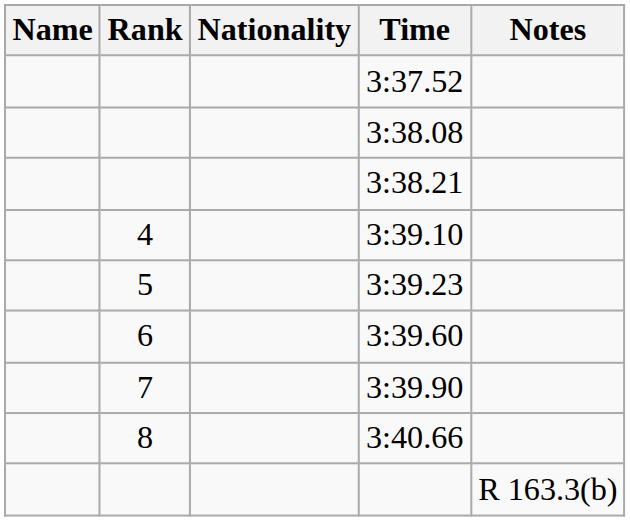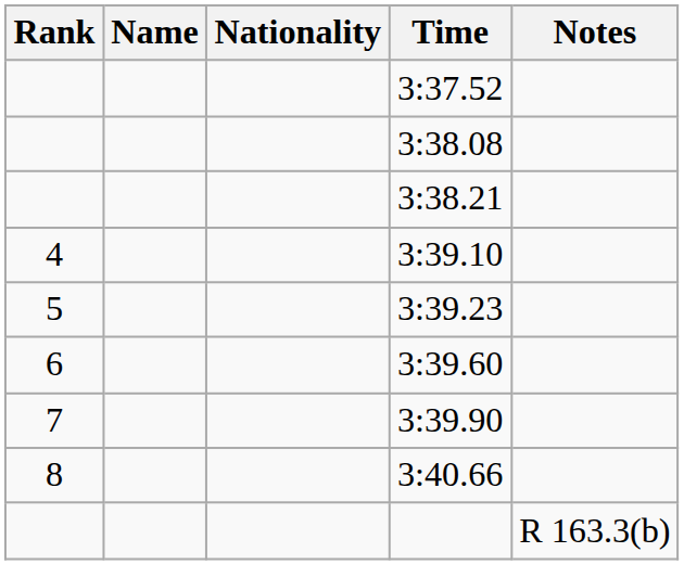 <table class="wikitable sortable" style="text-align:center">
 <tr>
+<th>Rank</th>
 <th>Name</th>
-<th>Rank</th>
 <th>Nationality</th>
 <th>Time</th>
 <th>Notes</th>
 </tr>
 <tr>
+<td></td>
 <td align=left></td>
-<td></td>
 <td align=left></td>
 <td>3:37.52</td>
 <td></td>
 </tr>
 <tr>
+<td></td>
 <td align=left></td>
-<td></td>
 <td align=left></td>
 <td>3:38.08</td>
 <td></td>
 </tr>
 <tr>
+<td></td>
 <td align=left></td>
-<td></td>
 <td align=left></td>
 <td>3:38.21</td>
 <td></td>
 </tr>
 <tr>
+<td>4</td>
 <td align=left></td>
-<td>4</td>
 <td align=left></td>
 <td>3:39.10</td>
 <td></td>
 </tr>
 <tr>
+<td>5</td>
 <td align=left></td>
-<td>5</td>
 <td align=left></td>
 <td>3:39.23</td>
 <td></td>
 </tr>
 <tr>
+<td>6</td>
 <td align=left></td>
-<td>6</td>
 <td align=left></td>
 <td>3:39.60</td>
 <td></td>
 </tr>
 <tr>
+<td>7</td>
 <td align=left></td>
-<td>7</td>
 <td align=left></td>
 <td>3:39.90</td>
 <td></td>
 </tr>
 <tr>
+<td>8</td>
 <td align=left></td>
-<td>8</td>
 <td align=left></td>
 <td>3:40.66</td>
 <td></td>
 </tr>
 <tr>
+<td></td>
 <td align=left></td>
-<td></td>
 <td align=left></td>
 <td></td>
 <td>R 163.3(b) </td>
 </tr>
 </table>
